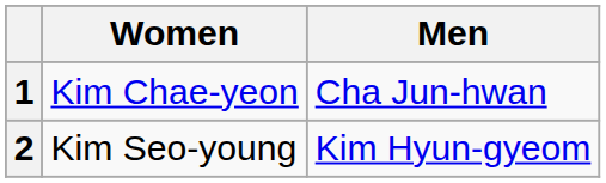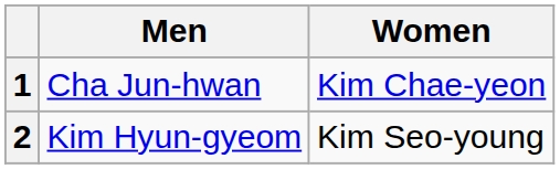 <table class="wikitable">
 <tr>
 <th></th>
+<th>Men</th>
 <th>Women</th>
-<th>Men</th>
 </tr>
 <tr>
 <th>1</th>
+<td><a href='#'>Cha Jun-hwan</a></td>
 <td><a href='#'>Kim Chae-yeon</a></td>
-<td><a href='#'>Cha Jun-hwan</a></td>
 </tr>
 <tr>
 <th>2</th>
+<td><a href='#'>Kim Hyun-gyeom</a></td>
 <td>Kim Seo-young</td>
-<td><a href='#'>Kim Hyun-gyeom</a></td>
 </tr>
 </table>
